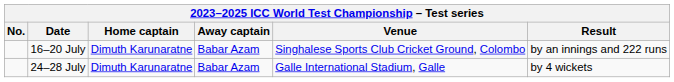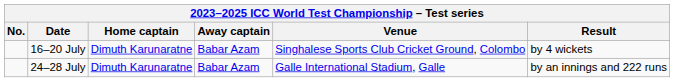 <table class="wikitable">
 <tr>
 <th colspan="9"><a href='#'>2023–2025 ICC World Test Championship</a> – Test series</th>
 </tr>
 <tr>
 <th>No.</th>
 <th>Date</th>
 <th>Home captain</th>
 <th>Away captain</th>
 <th>Venue</th>
 <th>Result</th>
 </tr>
 <tr>
 <td></td>
 <td>16–20 July</td>
 <td><a href='#'>Dimuth Karunaratne</a></td>
 <td><a href='#'>Babar Azam</a></td>
 <td><a href='#'>Singhalese Sports Club Cricket Ground</a>, <a href='#'>Colombo</a></td>
-<td> by an innings and 222 runs</td>
+<td> by 4 wickets</td>
 </tr>
 <tr>
 <td></td>
 <td>24–28 July</td>
 <td><a href='#'>Dimuth Karunaratne</a></td>
 <td><a href='#'>Babar Azam</a></td>
 <td><a href='#'>Galle International Stadium</a>, <a href='#'>Galle</a></td>
-<td> by 4 wickets</td>
+<td> by an innings and 222 runs</td>
 </tr>
 </table>
